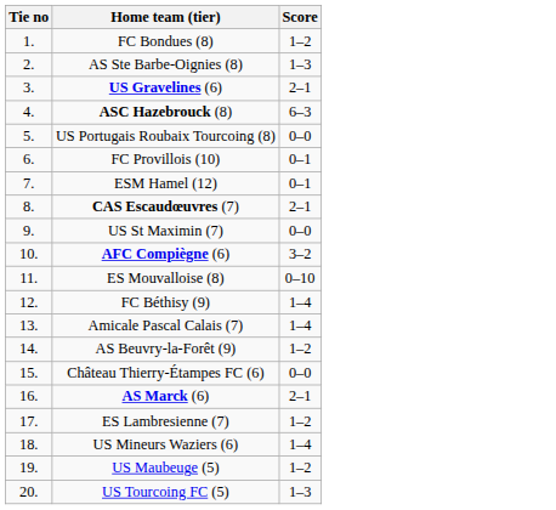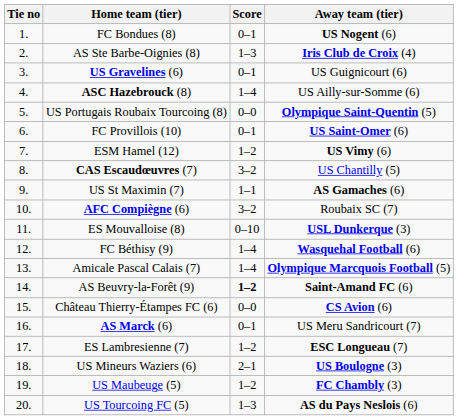 <table class="wikitable" style="text-align: center">
 <tr>
 <th>Tie no</th>
 <th>Home team (tier)</th>
 <th>Score</th>
+<th>Away team (tier)</th>
 </tr>
 <tr>
 <td>1.</td>
 <td>FC Bondues (8)</td>
-<td>1–2</td>
+<td>0–1</td>
+<td><strong>US Nogent</strong> (6)</td>
 </tr>
 <tr>
 <td>2.</td>
 <td>AS Ste Barbe-Oignies (8)</td>
 <td>1–3</td>
+<td><strong><a href='#'>Iris Club de Croix</a></strong> (4)</td>
 </tr>
 <tr>
 <td>3.</td>
 <td><strong><a href='#'>US Gravelines</a></strong> (6)</td>
-<td>2–1</td>
+<td>0–1</td>
+<td>US Guignicourt (6)</td>
 </tr>
 <tr>
 <td>4.</td>
 <td><strong>ASC Hazebrouck</strong> (8)</td>
-<td>6–3</td>
+<td>1–4</td>
+<td>US Ailly-sur-Somme (6)</td>
 </tr>
 <tr>
 <td>5.</td>
 <td>US Portugais Roubaix Tourcoing (8)</td>
 <td>0–0 </td>
+<td><strong><a href='#'>Olympique Saint-Quentin</a></strong> (5)</td>
 </tr>
 <tr>
 <td>6.</td>
 <td>FC Provillois (10)</td>
 <td>0–1</td>
+<td><strong><a href='#'>US Saint-Omer</a></strong> (6)</td>
 </tr>
 <tr>
 <td>7.</td>
 <td>ESM Hamel (12)</td>
-<td>0–1</td>
+<td>1–2</td>
+<td><strong>US Vimy</strong> (6)</td>
 </tr>
 <tr>
 <td>8.</td>
 <td><strong>CAS Escaudœuvres</strong> (7)</td>
-<td>2–1</td>
+<td>3–2</td>
+<td><a href='#'>US Chantilly</a> (5)</td>
 </tr>
 <tr>
 <td>9.</td>
 <td>US St Maximin (7)</td>
-<td>0–0 </td>
+<td>1–1 </td>
+<td><strong>AS Gamaches</strong> (6)</td>
 </tr>
 <tr>
 <td>10.</td>
 <td><strong><a href='#'>AFC Compiègne</a></strong> (6)</td>
 <td>3–2</td>
+<td>Roubaix SC (7)</td>
 </tr>
 <tr>
 <td>11.</td>
 <td>ES Mouvalloise (8)</td>
 <td>0–10</td>
+<td><strong><a href='#'>USL Dunkerque</a></strong> (3)</td>
 </tr>
 <tr>
 <td>12.</td>
 <td>FC Béthisy (9)</td>
 <td>1–4</td>
+<td><strong><a href='#'>Wasquehal Football</a></strong> (6)</td>
 </tr>
 <tr>
 <td>13.</td>
 <td>Amicale Pascal Calais (7)</td>
 <td>1–4</td>
+<td><strong><a href='#'>Olympique Marcquois Football</a></strong> (5)</td>
 </tr>
 <tr>
 <td>14.</td>
 <td>AS Beuvry-la-Forêt (9)</td>
-<td>1–2</td>
+<td><strong>1–2</strong></td>
+<td><strong>Saint-Amand FC</strong> (6)</td>
 </tr>
 <tr>
 <td>15.</td>
 <td>Château Thierry-Étampes FC (6)</td>
 <td>0–0 </td>
+<td><strong><a href='#'>CS Avion</a></strong> (6)</td>
 </tr>
 <tr>
 <td>16.</td>
 <td><strong><a href='#'>AS Marck</a></strong> (6)</td>
-<td>2–1</td>
+<td>0–1</td>
+<td>US Meru Sandricourt (7)</td>
 </tr>
 <tr>
 <td>17.</td>
 <td>ES Lambresienne (7)</td>
 <td>1–2</td>
+<td><strong>ESC Longueau</strong> (7)</td>
 </tr>
 <tr>
 <td>18.</td>
 <td>US Mineurs Waziers (6)</td>
-<td>1–4</td>
+<td>2–1</td>
+<td><strong><a href='#'>US Boulogne</a></strong> (3)</td>
 </tr>
 <tr>
 <td>19.</td>
 <td><a href='#'>US Maubeuge</a> (5)</td>
 <td>1–2</td>
+<td><strong><a href='#'>FC Chambly</a></strong> (3)</td>
 </tr>
 <tr>
 <td>20.</td>
 <td><a href='#'>US Tourcoing FC</a> (5)</td>
 <td>1–3 </td>
+<td><strong>AS du Pays Neslois</strong> (6)</td>
 </tr>
 </table>
